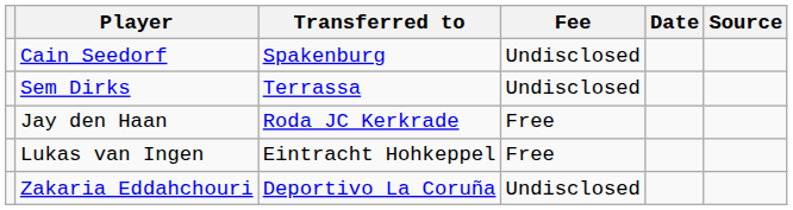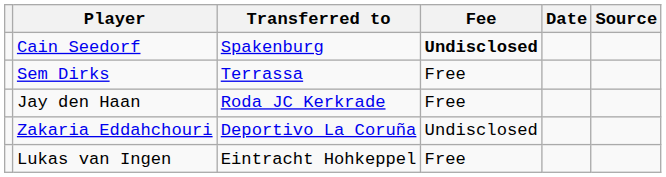 <table class="wikitable plainrowheaders sortable">
 <tr>
 <th></th>
 <th scope="col">Player</th>
 <th>Transferred to</th>
 <th style="width: 80px;">Fee</th>
 <th scope="col">Date</th>
 <th scope="col">Source</th>
 </tr>
 <tr>
 <td align="center"></td>
 <td> <a href='#'>Cain Seedorf</a></td>
 <td> <a href='#'>Spakenburg</a></td>
-<td>Undisclosed</td>
+<td><strong>Undisclosed</strong></td>
 <td></td>
 <td></td>
 </tr>
 <tr>
 <td align="center"></td>
 <td> <a href='#'>Sem Dirks</a></td>
 <td> <a href='#'>Terrassa</a></td>
-<td>Undisclosed</td>
+<td>Free</td>
 <td></td>
 <td></td>
 </tr>
 <tr>
 <td align="center"></td>
 <td> Jay den Haan</td>
 <td> <a href='#'>Roda JC Kerkrade</a></td>
 <td>Free</td>
 <td></td>
 <td></td>
 </tr>
 <tr>
 <td align="center"></td>
+<td> <a href='#'>Zakaria Eddahchouri</a></td>
+<td> <a href='#'>Deportivo La Coruña</a></td>
+<td>Undisclosed</td>
+<td></td>
+<td></td>
+</tr>
+<tr>
+<td align="center"></td>
 <td> Lukas van Ingen</td>
 <td> Eintracht Hohkeppel</td>
 <td>Free</td>
 <td></td>
 <td></td>
 </tr>
-<tr>
-<td align="center"></td>
-<td> <a href='#'>Zakaria Eddahchouri</a></td>
-<td> <a href='#'>Deportivo La Coruña</a></td>
-<td>Undisclosed</td>
-<td></td>
-<td></td>
-</tr>
 </table>
